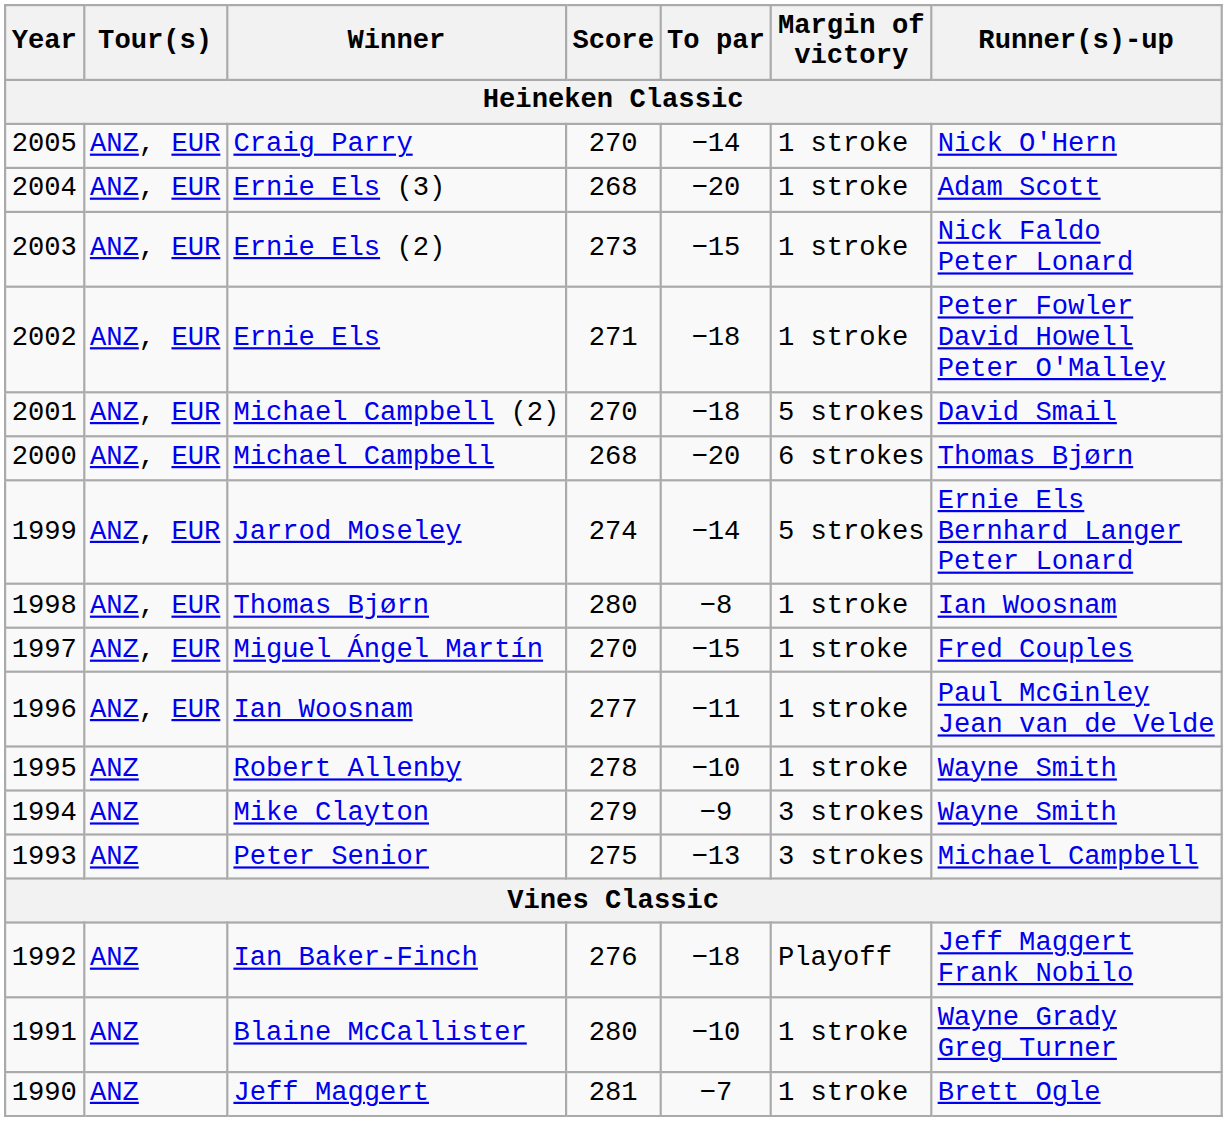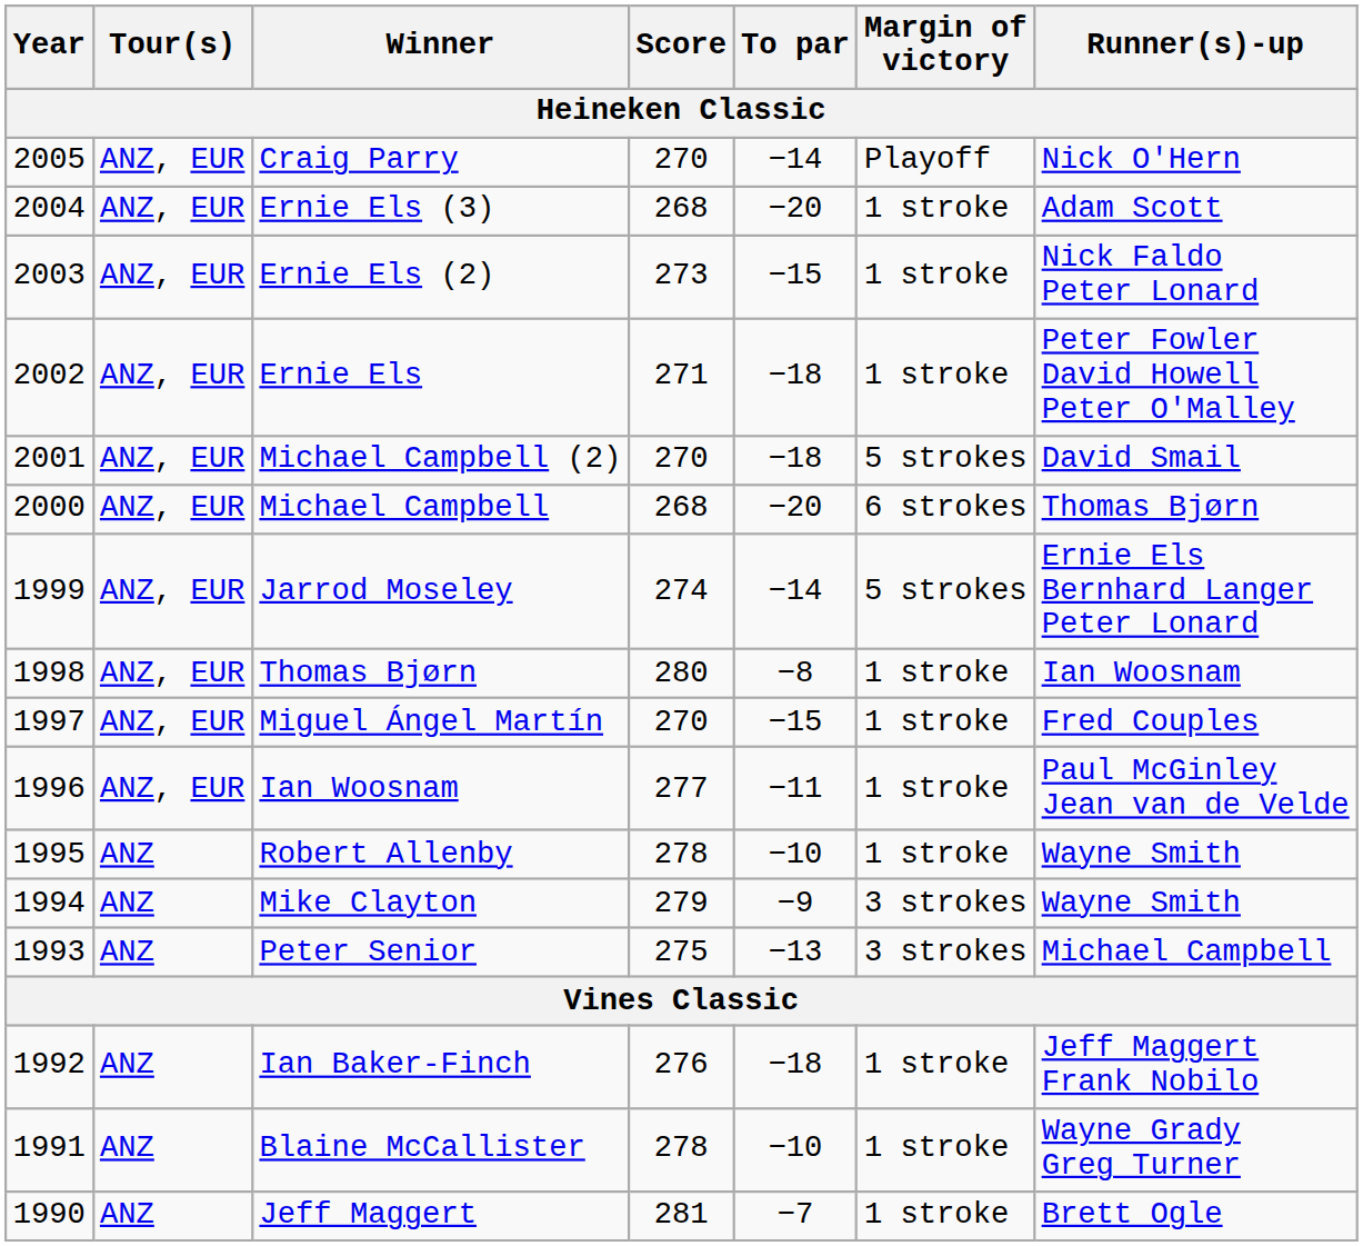 <table class=wikitable style="font-size:95%">
 <tr>
 <th>Year</th>
 <th>Tour(s)</th>
 <th>Winner</th>
 <th>Score</th>
 <th>To par</th>
 <th>Margin of<br>victory</th>
 <th>Runner(s)-up</th>
 </tr>
 <tr>
 <th colspan=7>Heineken Classic</th>
 </tr>
 <tr>
 <td>2005</td>
 <td><a href='#'>ANZ</a>, <a href='#'>EUR</a></td>
 <td> <a href='#'>Craig Parry</a></td>
 <td align=center>270</td>
 <td align=center>−14</td>
-<td>1 stroke</td>
+<td>Playoff</td>
 <td> <a href='#'>Nick O'Hern</a></td>
 </tr>
 <tr>
 <td>2004</td>
 <td><a href='#'>ANZ</a>, <a href='#'>EUR</a></td>
 <td> <a href='#'>Ernie Els</a> (3)</td>
 <td align=center>268</td>
 <td align=center>−20</td>
 <td>1 stroke</td>
 <td> <a href='#'>Adam Scott</a></td>
 </tr>
 <tr>
 <td>2003</td>
 <td><a href='#'>ANZ</a>, <a href='#'>EUR</a></td>
 <td> <a href='#'>Ernie Els</a> (2)</td>
 <td align=center>273</td>
 <td align=center>−15</td>
 <td>1 stroke</td>
 <td> <a href='#'>Nick Faldo</a><br> <a href='#'>Peter Lonard</a></td>
 </tr>
 <tr>
 <td>2002</td>
 <td><a href='#'>ANZ</a>, <a href='#'>EUR</a></td>
 <td> <a href='#'>Ernie Els</a></td>
 <td align=center>271</td>
 <td align=center>−18</td>
 <td>1 stroke</td>
 <td> <a href='#'>Peter Fowler</a><br> <a href='#'>David Howell</a><br> <a href='#'>Peter O'Malley</a></td>
 </tr>
 <tr>
 <td>2001</td>
 <td><a href='#'>ANZ</a>, <a href='#'>EUR</a></td>
 <td> <a href='#'>Michael Campbell</a> (2)</td>
 <td align=center>270</td>
 <td align=center>−18</td>
 <td>5 strokes</td>
 <td> <a href='#'>David Smail</a></td>
 </tr>
 <tr>
 <td>2000</td>
 <td><a href='#'>ANZ</a>, <a href='#'>EUR</a></td>
 <td> <a href='#'>Michael Campbell</a></td>
 <td align=center>268</td>
 <td align=center>−20</td>
 <td>6 strokes</td>
 <td> <a href='#'>Thomas Bjørn</a></td>
 </tr>
 <tr>
 <td>1999</td>
 <td><a href='#'>ANZ</a>, <a href='#'>EUR</a></td>
 <td> <a href='#'>Jarrod Moseley</a></td>
 <td align=center>274</td>
 <td align=center>−14</td>
 <td>5 strokes</td>
 <td> <a href='#'>Ernie Els</a><br> <a href='#'>Bernhard Langer</a><br> <a href='#'>Peter Lonard</a></td>
 </tr>
 <tr>
 <td>1998</td>
 <td><a href='#'>ANZ</a>, <a href='#'>EUR</a></td>
 <td> <a href='#'>Thomas Bjørn</a></td>
 <td align=center>280</td>
 <td align=center>−8</td>
 <td>1 stroke</td>
 <td> <a href='#'>Ian Woosnam</a></td>
 </tr>
 <tr>
 <td>1997</td>
 <td><a href='#'>ANZ</a>, <a href='#'>EUR</a></td>
 <td> <a href='#'>Miguel Ángel Martín</a></td>
 <td align=center>270</td>
 <td align=center>−15</td>
 <td>1 stroke</td>
 <td> <a href='#'>Fred Couples</a></td>
 </tr>
 <tr>
 <td>1996</td>
 <td><a href='#'>ANZ</a>, <a href='#'>EUR</a></td>
 <td> <a href='#'>Ian Woosnam</a></td>
 <td align=center>277</td>
 <td align=center>−11</td>
 <td>1 stroke</td>
 <td> <a href='#'>Paul McGinley</a><br> <a href='#'>Jean van de Velde</a></td>
 </tr>
 <tr>
 <td>1995</td>
 <td><a href='#'>ANZ</a></td>
 <td> <a href='#'>Robert Allenby</a></td>
 <td align=center>278</td>
 <td align=center>−10</td>
 <td>1 stroke</td>
 <td> <a href='#'>Wayne Smith</a></td>
 </tr>
 <tr>
 <td>1994</td>
 <td><a href='#'>ANZ</a></td>
 <td> <a href='#'>Mike Clayton</a></td>
 <td align=center>279</td>
 <td align=center>−9</td>
 <td>3 strokes</td>
 <td> <a href='#'>Wayne Smith</a></td>
 </tr>
 <tr>
 <td>1993</td>
 <td><a href='#'>ANZ</a></td>
 <td> <a href='#'>Peter Senior</a></td>
 <td align=center>275</td>
 <td align=center>−13</td>
 <td>3 strokes</td>
 <td> <a href='#'>Michael Campbell</a></td>
 </tr>
 <tr>
 <th colspan=7>Vines Classic</th>
 </tr>
 <tr>
 <td>1992</td>
 <td><a href='#'>ANZ</a></td>
 <td> <a href='#'>Ian Baker-Finch</a></td>
 <td align=center>276</td>
 <td align=center>−18</td>
-<td>Playoff</td>
+<td>1 stroke</td>
 <td> <a href='#'>Jeff Maggert</a><br> <a href='#'>Frank Nobilo</a></td>
 </tr>
 <tr>
 <td>1991</td>
 <td><a href='#'>ANZ</a></td>
 <td> <a href='#'>Blaine McCallister</a></td>
-<td align=center>280</td>
+<td align=center>278</td>
 <td align=center>−10</td>
 <td>1 stroke</td>
 <td> <a href='#'>Wayne Grady</a><br> <a href='#'>Greg Turner</a></td>
 </tr>
 <tr>
 <td>1990</td>
 <td><a href='#'>ANZ</a></td>
 <td> <a href='#'>Jeff Maggert</a></td>
 <td align=center>281</td>
 <td align=center>−7</td>
 <td>1 stroke</td>
 <td> <a href='#'>Brett Ogle</a></td>
 </tr>
 </table>
